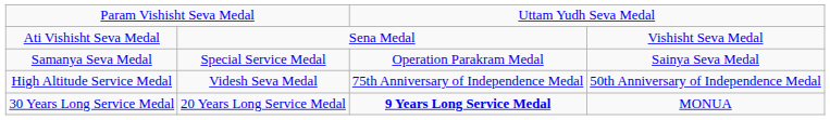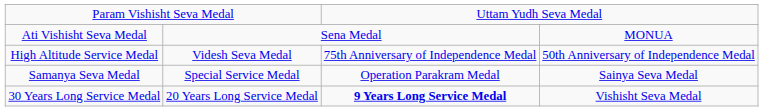 <table class="wikitable" style="margin:1em auto; text-align:center;">
 <tr>
 <td colspan="2"><a href='#'>Param Vishisht Seva Medal</a></td>
 <td colspan="2"><a href='#'>Uttam Yudh Seva Medal</a></td>
 </tr>
 <tr>
 <td colspan="1"><a href='#'>Ati Vishisht Seva Medal</a></td>
 <td colspan="2"><a href='#'>Sena Medal</a></td>
-<td colspan="1"><a href='#'>Vishisht Seva Medal</a></td>
+<td><a href='#'>MONUA</a></td>
+</tr>
+<tr>
+<td><a href='#'>High Altitude Service Medal</a></td>
+<td><a href='#'>Videsh Seva Medal</a></td>
+<td><a href='#'>75th Anniversary of Independence Medal</a></td>
+<td><a href='#'>50th Anniversary of Independence Medal</a></td>
 </tr>
 <tr>
 <td><a href='#'>Samanya Seva Medal</a></td>
 <td><a href='#'>Special Service Medal</a></td>
 <td><a href='#'>Operation Parakram Medal</a></td>
 <td><a href='#'>Sainya Seva Medal</a></td>
 </tr>
 <tr>
-<td><a href='#'>High Altitude Service Medal</a></td>
-<td><a href='#'>Videsh Seva Medal</a></td>
-<td><a href='#'>75th Anniversary of Independence Medal</a></td>
-<td><a href='#'>50th Anniversary of Independence Medal</a></td>
-</tr>
-<tr>
 <td><a href='#'>30 Years Long Service Medal</a></td>
 <td><a href='#'>20 Years Long Service Medal</a></td>
 <td><strong><a href='#'>9 Years Long Service Medal</a></strong></td>
-<td><a href='#'>MONUA</a></td>
+<td colspan="1"><a href='#'>Vishisht Seva Medal</a></td>
 </tr>
 </table>
